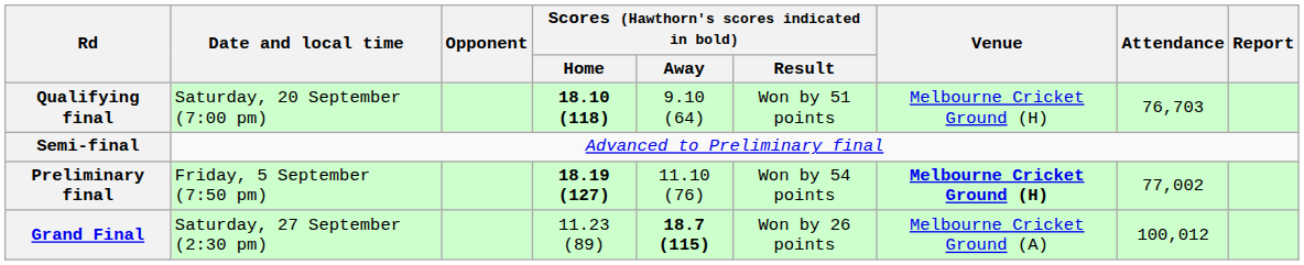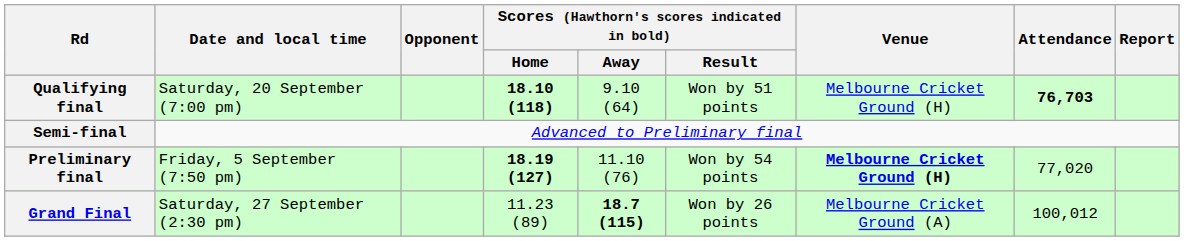 <table class="wikitable" style="font-size:90%; text-align:center; width: 100%; margin-left: auto; margin-right: auto">
 <tr>
 <th rowspan="2">Rd</th>
 <th rowspan="2">Date and local time</th>
 <th rowspan="2">Opponent</th>
 <th colspan="3">Scores <small>(Hawthorn's scores indicated in bold)</small></th>
 <th rowspan="2">Venue</th>
 <th rowspan="2">Attendance</th>
 <th rowspan="2">Report</th>
 </tr>
 <tr>
 <th>Home</th>
 <th>Away</th>
 <th>Result</th>
 </tr>
 <tr style="background:#cfc">
 <th>Qualifying final</th>
 <td align=left>Saturday, 20 September (7:00 pm)</td>
 <td align=left></td>
 <td><strong>18.10 (118)</strong></td>
 <td>9.10 (64)</td>
 <td>Won by 51 points</td>
 <td><a href='#'>Melbourne Cricket Ground</a> (H)</td>
-<td>76,703</td>
+<td><strong>76,703</strong></td>
 <td></td>
 </tr>
 <tr>
 <th>Semi-final</th>
 <td colspan="8"><em><a href='#'>Advanced to Preliminary final</a></em></td>
 </tr>
 <tr style="background:#cfc">
 <th>Preliminary final</th>
 <td align=left>Friday, 5 September (7:50 pm)</td>
 <td align=left></td>
 <td><strong>18.19 (127)</strong></td>
 <td>11.10 (76)</td>
 <td>Won by 54 points</td>
 <td><strong><a href='#'>Melbourne Cricket Ground</a> (H)</strong></td>
-<td>77,002</td>
+<td>77,020</td>
 <td></td>
 </tr>
 <tr style="background:#cfc">
 <th><a href='#'>Grand Final</a></th>
 <td align=left>Saturday, 27 September (2:30 pm)</td>
 <td align=left></td>
 <td>11.23 (89)</td>
 <td><strong>18.7 (115)</strong></td>
 <td>Won by 26 points</td>
 <td><a href='#'>Melbourne Cricket Ground</a> (A)</td>
 <td>100,012</td>
 <td></td>
 </tr>
 </table>
